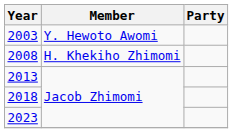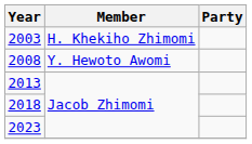 <table class="wikitable sortable">
 <tr>
 <th>Year</th>
 <th>Member</th>
 <th colspan=2>Party</th>
 </tr>
 <tr>
 <td><a href='#'>2003</a></td>
-<td><a href='#'>Y. Hewoto Awomi</a></td>
+<td><a href='#'>H. Khekiho Zhimomi</a></td>
 <td></td>
 </tr>
 <tr>
 <td><a href='#'>2008</a></td>
-<td><a href='#'>H. Khekiho Zhimomi</a></td>
+<td><a href='#'>Y. Hewoto Awomi</a></td>
 <td></td>
 </tr>
 <tr>
 <td><a href='#'>2013</a></td>
 <td rowspan=3><a href='#'>Jacob Zhimomi</a></td>
 <td></td>
 </tr>
 <tr>
 <td><a href='#'>2018</a></td>
 <td></td>
 </tr>
 <tr>
 <td><a href='#'>2023</a></td>
 <td></td>
 </tr>
 <tr>
 </tr>
 </table>
